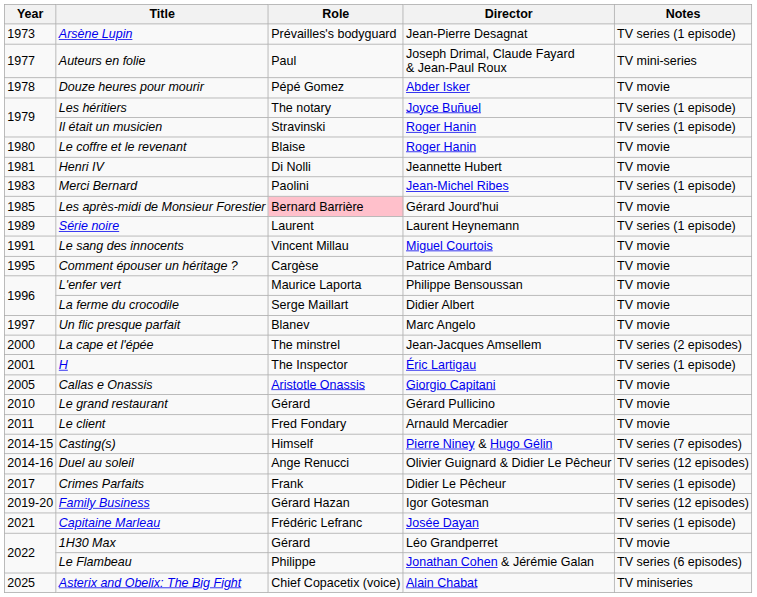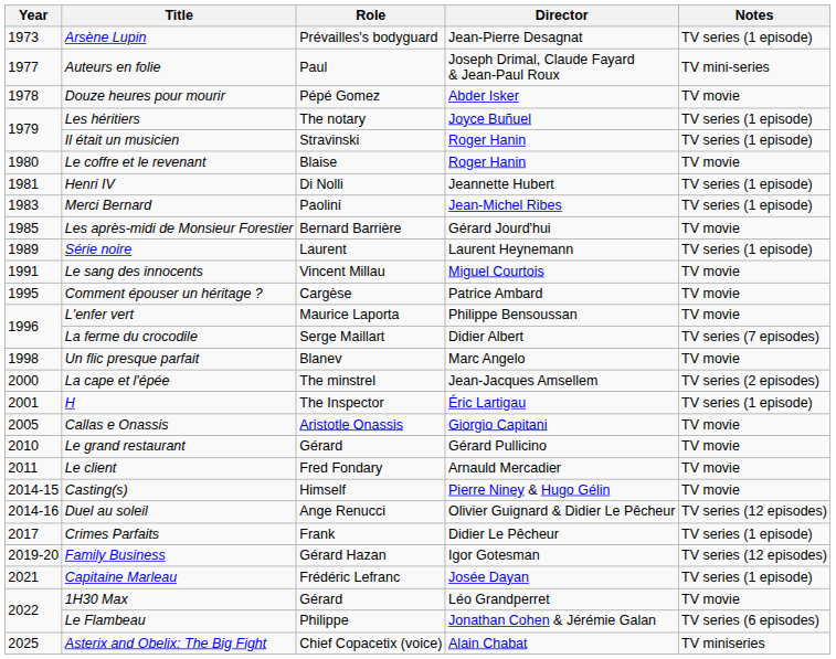 <table class="wikitable">
 <tr>
 <th>Year</th>
 <th>Title</th>
 <th>Role</th>
 <th>Director</th>
 <th>Notes</th>
 </tr>
 <tr>
 <td>1973</td>
 <td><em><a href='#'>Arsène Lupin</a></em></td>
 <td>Prévailles's bodyguard</td>
 <td>Jean-Pierre Desagnat</td>
 <td>TV series (1 episode)</td>
 </tr>
 <tr>
 <td>1977</td>
 <td><em>Auteurs en folie</em></td>
 <td>Paul</td>
 <td>Joseph Drimal, Claude Fayard<br> & Jean-Paul Roux</td>
 <td>TV mini-series</td>
 </tr>
 <tr>
 <td>1978</td>
 <td><em>Douze heures pour mourir</em></td>
 <td>Pépé Gomez</td>
 <td><a href='#'>Abder Isker</a></td>
 <td>TV movie</td>
 </tr>
 <tr>
 <td rowspan=2>1979</td>
 <td><em>Les héritiers</em></td>
 <td>The notary</td>
 <td><a href='#'>Joyce Buñuel</a></td>
 <td>TV series (1 episode)</td>
 </tr>
 <tr>
 <td><em>Il était un musicien</em></td>
 <td>Stravinski</td>
 <td><a href='#'>Roger Hanin</a></td>
 <td>TV series (1 episode)</td>
 </tr>
 <tr>
 <td>1980</td>
 <td><em>Le coffre et le revenant</em></td>
 <td>Blaise</td>
 <td><a href='#'>Roger Hanin</a></td>
 <td>TV movie</td>
 </tr>
 <tr>
 <td>1981</td>
 <td><em>Henri IV</em></td>
 <td>Di Nolli</td>
 <td>Jeannette Hubert</td>
-<td>TV movie</td>
+<td>TV series (1 episode)</td>
 </tr>
 <tr>
 <td>1983</td>
 <td><em>Merci Bernard</em></td>
 <td>Paolini</td>
 <td><a href='#'>Jean-Michel Ribes</a></td>
 <td>TV series (1 episode)</td>
 </tr>
 <tr>
 <td>1985</td>
 <td><em>Les après-midi de Monsieur Forestier</em></td>
-<td style="background: pink;">Bernard Barrière</td>
+<td>Bernard Barrière</td>
 <td>Gérard Jourd'hui</td>
 <td>TV movie</td>
 </tr>
 <tr>
 <td>1989</td>
 <td><em><a href='#'>Série noire</a></em></td>
 <td>Laurent</td>
 <td>Laurent Heynemann</td>
 <td>TV series (1 episode)</td>
 </tr>
 <tr>
 <td>1991</td>
 <td><em>Le sang des innocents</em></td>
 <td>Vincent Millau</td>
 <td><a href='#'>Miguel Courtois</a></td>
 <td>TV movie</td>
 </tr>
 <tr>
 <td>1995</td>
 <td><em>Comment épouser un héritage ?</em></td>
 <td>Cargèse</td>
 <td>Patrice Ambard</td>
 <td>TV movie</td>
 </tr>
 <tr>
 <td rowspan=2>1996</td>
 <td><em>L'enfer vert</em></td>
 <td>Maurice Laporta</td>
 <td>Philippe Bensoussan</td>
 <td>TV movie</td>
 </tr>
 <tr>
 <td><em>La ferme du crocodile</em></td>
 <td>Serge Maillart</td>
 <td>Didier Albert</td>
-<td>TV movie</td>
+<td>TV series (7 episodes)</td>
 </tr>
 <tr>
-<td>1997</td>
+<td>1998</td>
 <td><em>Un flic presque parfait</em></td>
 <td>Blanev</td>
 <td>Marc Angelo</td>
 <td>TV movie</td>
 </tr>
 <tr>
 <td>2000</td>
 <td><em>La cape et l'épée</em></td>
 <td>The minstrel</td>
 <td>Jean-Jacques Amsellem</td>
 <td>TV series (2 episodes)</td>
 </tr>
 <tr>
 <td>2001</td>
 <td><em><a href='#'>H</a></em></td>
 <td>The Inspector</td>
 <td><a href='#'>Éric Lartigau</a></td>
 <td>TV series (1 episode)</td>
 </tr>
 <tr>
 <td>2005</td>
 <td><em>Callas e Onassis</em></td>
 <td><a href='#'>Aristotle Onassis</a></td>
 <td><a href='#'>Giorgio Capitani</a></td>
 <td>TV movie</td>
 </tr>
 <tr>
 <td>2010</td>
 <td><em>Le grand restaurant</em></td>
 <td>Gérard</td>
 <td>Gérard Pullicino</td>
 <td>TV movie</td>
 </tr>
 <tr>
 <td>2011</td>
 <td><em>Le client</em></td>
 <td>Fred Fondary</td>
 <td>Arnauld Mercadier</td>
 <td>TV movie</td>
 </tr>
 <tr>
 <td>2014-15</td>
 <td><em>Casting(s)</em></td>
 <td>Himself</td>
 <td><a href='#'>Pierre Niney</a> & <a href='#'>Hugo Gélin</a></td>
-<td>TV series (7 episodes)</td>
+<td>TV movie</td>
 </tr>
 <tr>
 <td>2014-16</td>
 <td><em>Duel au soleil</em></td>
 <td>Ange Renucci</td>
 <td>Olivier Guignard & Didier Le Pêcheur</td>
 <td>TV series (12 episodes)</td>
 </tr>
 <tr>
 <td>2017</td>
 <td><em>Crimes Parfaits</em></td>
 <td>Frank</td>
 <td>Didier Le Pêcheur</td>
 <td>TV series (1 episode)</td>
 </tr>
 <tr>
 <td>2019-20</td>
 <td><em><a href='#'>Family Business</a></em></td>
 <td>Gérard Hazan</td>
 <td>Igor Gotesman</td>
 <td>TV series (12 episodes)</td>
 </tr>
 <tr>
 <td>2021</td>
 <td><em><a href='#'>Capitaine Marleau</a></em></td>
 <td>Frédéric Lefranc</td>
 <td><a href='#'>Josée Dayan</a></td>
 <td>TV series (1 episode)</td>
 </tr>
 <tr>
 <td rowspan=2>2022</td>
 <td><em>1H30 Max</em></td>
 <td>Gérard</td>
 <td>Léo Grandperret</td>
 <td>TV movie</td>
 </tr>
 <tr>
 <td><em>Le Flambeau</em></td>
 <td>Philippe</td>
 <td><a href='#'>Jonathan Cohen</a> & Jérémie Galan</td>
 <td>TV series (6 episodes)</td>
 </tr>
 <tr>
 <td>2025</td>
 <td><em><a href='#'>Asterix and Obelix: The Big Fight</a></em></td>
 <td>Chief Copacetix (voice)</td>
 <td><a href='#'>Alain Chabat</a></td>
 <td>TV miniseries</td>
 </tr>
 </table>
